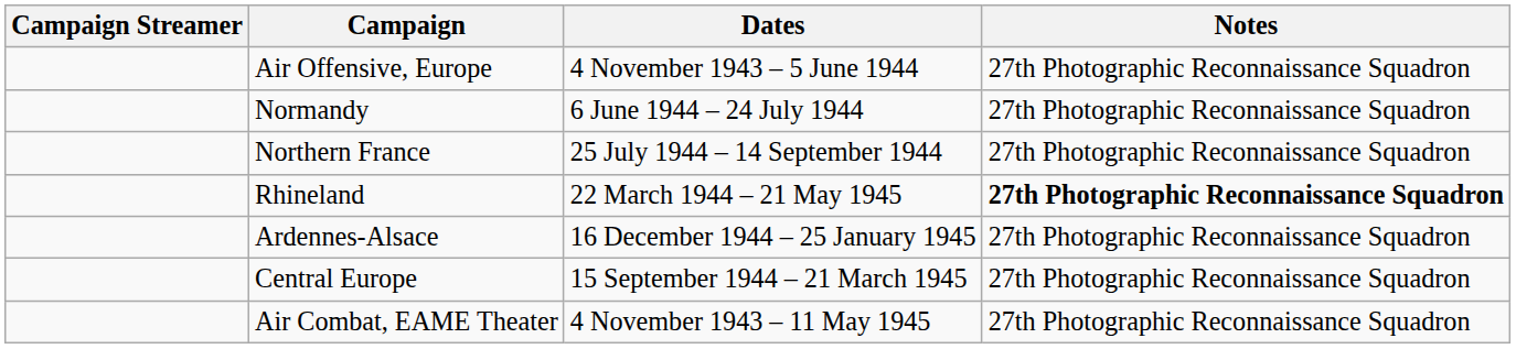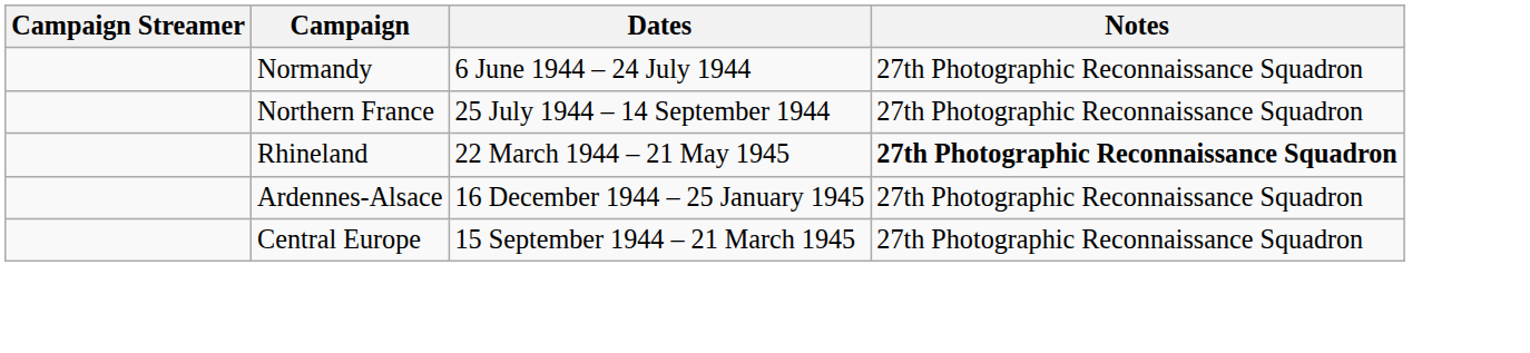 <table class="wikitable">
 <tr style="background:#efefef;">
 <th>Campaign Streamer</th>
 <th>Campaign</th>
 <th>Dates</th>
 <th>Notes</th>
-</tr>
-<tr>
-<td></td>
-<td>Air Offensive, Europe</td>
-<td>4 November 1943 – 5 June 1944</td>
-<td>27th Photographic Reconnaissance Squadron</td>
 </tr>
 <tr>
 <td></td>
 <td>Normandy</td>
 <td>6 June 1944 – 24 July 1944</td>
 <td>27th Photographic Reconnaissance Squadron</td>
 </tr>
 <tr>
 <td></td>
 <td>Northern France</td>
 <td>25 July 1944 – 14 September 1944</td>
 <td>27th Photographic Reconnaissance Squadron</td>
 </tr>
 <tr>
 <td></td>
 <td>Rhineland</td>
 <td>22 March 1944 – 21 May 1945</td>
 <td><strong>27th Photographic Reconnaissance Squadron</strong></td>
 </tr>
 <tr>
 <td></td>
 <td>Ardennes-Alsace</td>
 <td>16 December 1944 – 25 January 1945</td>
 <td>27th Photographic Reconnaissance Squadron</td>
 </tr>
 <tr>
 <td></td>
 <td>Central Europe</td>
 <td>15 September 1944 – 21 March 1945</td>
 <td>27th Photographic Reconnaissance Squadron</td>
 </tr>
-<tr>
-<td></td>
-<td>Air Combat, EAME Theater</td>
-<td>4 November 1943 – 11 May 1945</td>
-<td>27th Photographic Reconnaissance Squadron</td>
-</tr>
 </table>
